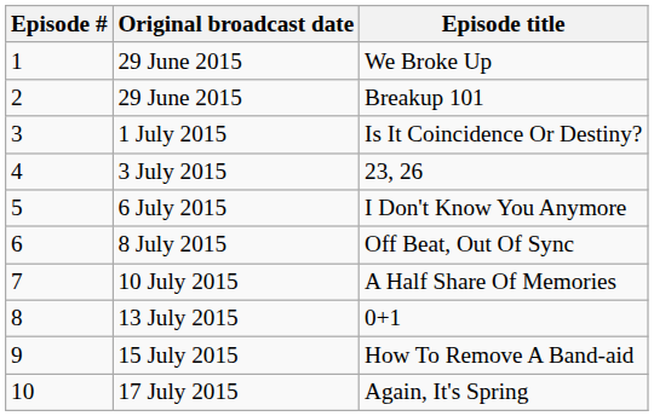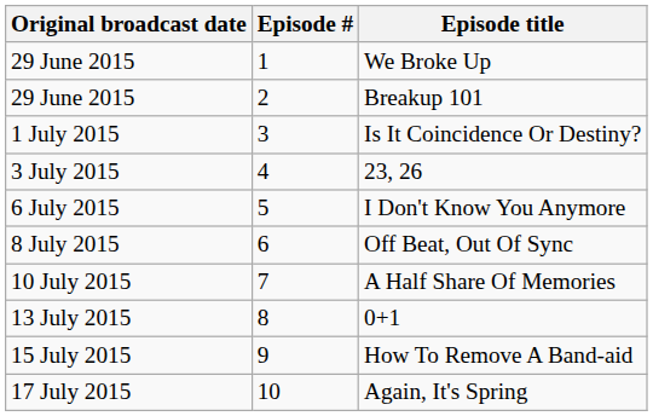 <table class="wikitable">
 <tr>
+<th>Original broadcast date</th>
 <th>Episode #</th>
-<th>Original broadcast date</th>
 <th>Episode title</th>
 </tr>
 <tr>
+<td>29 June 2015</td>
 <td>1</td>
-<td>29 June 2015</td>
 <td>We Broke Up</td>
 </tr>
 <tr>
+<td>29 June 2015</td>
 <td>2</td>
-<td>29 June 2015</td>
 <td>Breakup 101</td>
 </tr>
 <tr>
+<td>1 July 2015</td>
 <td>3</td>
-<td>1 July 2015</td>
 <td>Is It Coincidence Or Destiny?</td>
 </tr>
 <tr>
+<td>3 July 2015</td>
 <td>4</td>
-<td>3 July 2015</td>
 <td>23, 26</td>
 </tr>
 <tr>
+<td>6 July 2015</td>
 <td>5</td>
-<td>6 July 2015</td>
 <td>I Don't Know You Anymore</td>
 </tr>
 <tr>
+<td>8 July 2015</td>
 <td>6</td>
-<td>8 July 2015</td>
 <td>Off Beat, Out Of Sync</td>
 </tr>
 <tr>
+<td>10 July 2015</td>
 <td>7</td>
-<td>10 July 2015</td>
 <td>A Half Share Of Memories</td>
 </tr>
 <tr>
+<td>13 July 2015</td>
 <td>8</td>
-<td>13 July 2015</td>
 <td>0+1</td>
 </tr>
 <tr>
+<td>15 July 2015</td>
 <td>9</td>
-<td>15 July 2015</td>
 <td>How To Remove A Band-aid</td>
 </tr>
 <tr>
+<td>17 July 2015</td>
 <td>10</td>
-<td>17 July 2015</td>
 <td>Again, It's Spring</td>
 </tr>
 </table>
